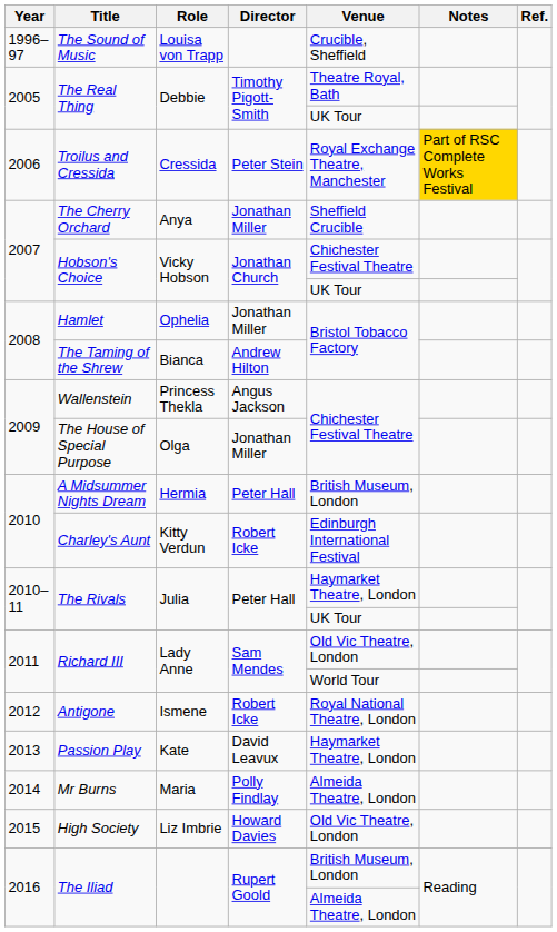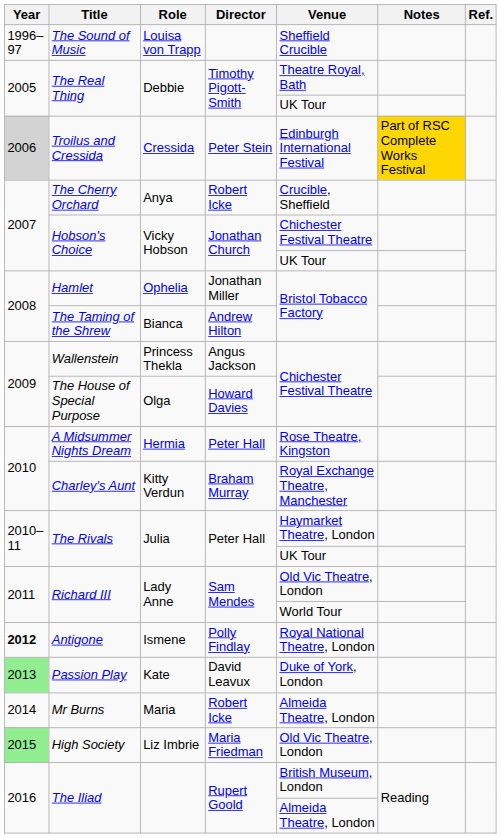 <table class="wikitable">
 <tr>
 <th>Year</th>
 <th>Title</th>
 <th>Role</th>
 <th>Director</th>
 <th>Venue</th>
 <th>Notes</th>
 <th>Ref.</th>
 </tr>
 <tr>
 <td>1996–97</td>
 <td><em><a href='#'>The Sound of Music</a></em></td>
 <td><a href='#'>Louisa von Trapp</a></td>
 <td></td>
-<td><a href='#'>Crucible</a>, Sheffield</td>
+<td><a href='#'>Sheffield Crucible</a></td>
 <td></td>
 <td></td>
 </tr>
 <tr>
 <td rowspan="2">2005</td>
 <td rowspan="2"><em><a href='#'>The Real Thing</a></em></td>
 <td rowspan="2">Debbie</td>
 <td rowspan="2"><a href='#'>Timothy Pigott-Smith</a></td>
 <td><a href='#'>Theatre Royal, Bath</a></td>
 <td></td>
 <td rowspan="2"></td>
 </tr>
 <tr>
 <td>UK Tour</td>
 <td></td>
 </tr>
 <tr>
-<td>2006</td>
+<td style="background: lightgrey;">2006</td>
 <td><em><a href='#'>Troilus and Cressida</a></em></td>
 <td><a href='#'>Cressida</a></td>
 <td><a href='#'>Peter Stein</a></td>
-<td><a href='#'>Royal Exchange Theatre, Manchester</a></td>
+<td><a href='#'>Edinburgh International Festival</a></td>
 <td style="background: gold;">Part of RSC Complete Works Festival</td>
 <td></td>
 </tr>
 <tr>
 <td rowspan="3">2007</td>
 <td><em><a href='#'>The Cherry Orchard</a></em></td>
 <td>Anya</td>
-<td><a href='#'>Jonathan Miller</a></td>
-<td><a href='#'>Sheffield Crucible</a></td>
+<td><a href='#'>Robert Icke</a></td>
+<td><a href='#'>Crucible</a>, Sheffield</td>
 <td></td>
 <td></td>
 </tr>
 <tr>
 <td rowspan="2"><em><a href='#'>Hobson's Choice</a></em></td>
 <td rowspan="2">Vicky Hobson</td>
 <td rowspan="2"><a href='#'>Jonathan Church</a></td>
 <td><a href='#'>Chichester Festival Theatre</a></td>
 <td></td>
 <td rowspan="2"></td>
 </tr>
 <tr>
 <td>UK Tour</td>
 <td></td>
 </tr>
 <tr>
 <td rowspan="2">2008</td>
 <td><em><a href='#'>Hamlet</a></em></td>
 <td><a href='#'>Ophelia</a></td>
 <td>Jonathan Miller</td>
 <td rowspan="2"><a href='#'>Bristol Tobacco Factory</a></td>
 <td></td>
 <td></td>
 </tr>
 <tr>
 <td><em><a href='#'>The Taming of the Shrew</a></em></td>
 <td>Bianca</td>
 <td><a href='#'>Andrew Hilton</a></td>
 <td></td>
 <td></td>
 </tr>
 <tr>
 <td rowspan="2">2009</td>
 <td><em>Wallenstein</em></td>
 <td>Princess Thekla</td>
 <td>Angus Jackson</td>
 <td rowspan="2"><a href='#'>Chichester Festival Theatre</a></td>
 <td></td>
 <td></td>
 </tr>
 <tr>
 <td><em>The House of Special Purpose</em></td>
 <td>Olga</td>
-<td>Jonathan Miller</td>
+<td><a href='#'>Howard Davies</a></td>
 <td></td>
 <td></td>
 </tr>
 <tr>
 <td rowspan="2">2010</td>
 <td><em><a href='#'>A Midsummer Nights Dream</a></em></td>
 <td><a href='#'>Hermia</a></td>
 <td><a href='#'>Peter Hall</a></td>
-<td><a href='#'>British Museum</a>, London</td>
+<td><a href='#'>Rose Theatre, Kingston</a></td>
 <td></td>
 <td></td>
 </tr>
 <tr>
 <td><em><a href='#'>Charley's Aunt</a></em></td>
 <td>Kitty Verdun</td>
-<td><a href='#'>Robert Icke</a></td>
-<td><a href='#'>Edinburgh International Festival</a></td>
+<td><a href='#'>Braham Murray</a></td>
+<td><a href='#'>Royal Exchange Theatre, Manchester</a></td>
 <td></td>
 <td></td>
 </tr>
 <tr>
 <td rowspan="2">2010–11</td>
 <td rowspan="2"><em><a href='#'>The Rivals</a></em></td>
 <td rowspan="2">Julia</td>
 <td rowspan="2">Peter Hall</td>
 <td><a href='#'>Haymarket Theatre</a>, London</td>
 <td></td>
 <td rowspan="2"></td>
 </tr>
 <tr>
 <td>UK Tour</td>
 <td></td>
 </tr>
 <tr>
 <td rowspan="2">2011</td>
 <td rowspan="2"><em><a href='#'>Richard III</a></em></td>
 <td rowspan="2">Lady Anne</td>
 <td rowspan="2"><a href='#'>Sam Mendes</a></td>
 <td><a href='#'>Old Vic Theatre</a>, London</td>
 <td></td>
 <td rowspan="2"></td>
 </tr>
 <tr>
 <td>World Tour</td>
 <td></td>
 </tr>
 <tr>
-<td>2012</td>
+<td><strong>2012</strong></td>
 <td><em><a href='#'>Antigone</a></em></td>
 <td>Ismene</td>
-<td><a href='#'>Robert Icke</a></td>
+<td><a href='#'>Polly Findlay</a></td>
 <td><a href='#'>Royal National Theatre</a>, London</td>
 <td></td>
 <td></td>
 </tr>
 <tr>
-<td>2013</td>
+<td style="background: lightgreen;">2013</td>
 <td><em><a href='#'>Passion Play</a></em></td>
 <td>Kate</td>
 <td>David Leavux</td>
-<td><a href='#'>Haymarket Theatre</a>, London</td>
+<td><a href='#'>Duke of York</a>, London</td>
 <td></td>
 <td></td>
 </tr>
 <tr>
 <td>2014</td>
 <td><em>Mr Burns</em></td>
 <td>Maria</td>
-<td><a href='#'>Polly Findlay</a></td>
+<td><a href='#'>Robert Icke</a></td>
 <td><a href='#'>Almeida Theatre</a>, London</td>
 <td></td>
 <td></td>
 </tr>
 <tr>
-<td>2015</td>
+<td style="background: lightgreen;">2015</td>
 <td><em>High Society</em></td>
 <td>Liz Imbrie</td>
-<td><a href='#'>Howard Davies</a></td>
+<td><a href='#'>Maria Friedman</a></td>
 <td><a href='#'>Old Vic Theatre</a>, London</td>
 <td></td>
 <td></td>
 </tr>
 <tr>
 <td rowspan="2">2016</td>
 <td rowspan="2"><em><a href='#'>The Iliad</a></em></td>
 <td rowspan="2"></td>
 <td rowspan="2"><a href='#'>Rupert Goold</a></td>
 <td><a href='#'>British Museum</a>, London</td>
 <td rowspan="2">Reading</td>
 <td rowspan="2"></td>
 </tr>
 <tr>
 <td><a href='#'>Almeida Theatre</a>, London</td>
 </tr>
 </table>
